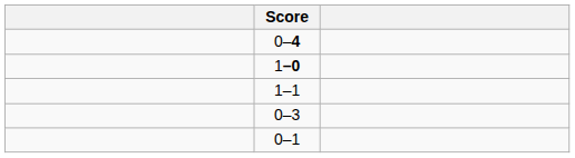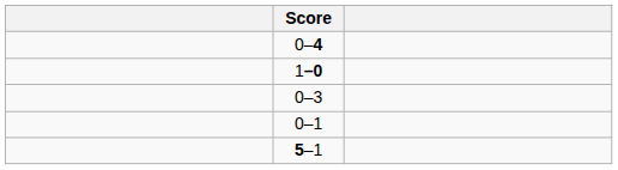 <table class="wikitable" style="text-align: center;">
 <tr>
 <th width=250></th>
 <th width=60>Score</th>
 <th width=250></th>
 </tr>
 <tr>
 <td align=left></td>
 <td>0–<strong>4</strong></td>
 <td align=left><strong></td>
 </tr>
 <tr>
 <td align=left></strong><strong></td>
 <td></strong>1<strong>–0</td>
 <td align=left></td>
 </tr>
 <tr>
 <td align=left></td>
-<td>1–1</td>
-<td align=left></td>
-</tr>
-<tr>
-<td align=left></td>
 <td>0–</strong>3<strong></td>
 <td align=left></strong><strong></td>
 </tr>
 <tr>
 <td align=left></td>
 <td>0–</strong>1<strong></td>
 <td align=left></strong></td>
 </tr>
+<tr>
+<td align=left><strong></strong></td>
+<td><strong>5</strong>–1</td>
+<td align=left></td>
+</tr>
 </table>
